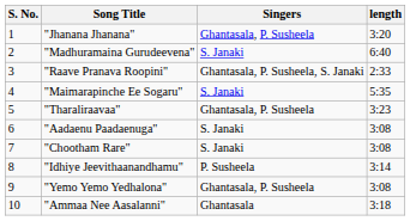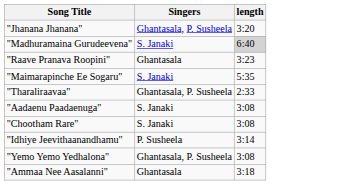 <table class="wikitable">
 <tr>
-<th>S. No.</th>
 <th>Song Title</th>
 <th>Singers</th>
 <th>length</th>
 </tr>
 <tr>
-<td>1</td>
 <td>"Jhanana Jhanana"</td>
 <td><a href='#'>Ghantasala</a>, <a href='#'>P. Susheela</a></td>
 <td>3:20</td>
 </tr>
 <tr>
-<td>2</td>
 <td>"Madhuramaina Gurudeevena"</td>
 <td><a href='#'>S. Janaki</a></td>
-<td>6:40</td>
+<td style="background: lightgrey;">6:40</td>
 </tr>
 <tr>
-<td>3</td>
 <td>"Raave Pranava Roopini"</td>
-<td>Ghantasala, P. Susheela, S. Janaki</td>
-<td>2:33</td>
+<td>Ghantasala</td>
+<td>3:23</td>
 </tr>
 <tr>
-<td>4</td>
 <td>"Maimarapinche Ee Sogaru"</td>
 <td><a href='#'>S. Janaki</a></td>
 <td>5:35</td>
 </tr>
 <tr>
-<td>5</td>
 <td>"Tharaliraavaa"</td>
 <td>Ghantasala, P. Susheela</td>
-<td>3:23</td>
+<td>2:33</td>
 </tr>
 <tr>
-<td>6</td>
 <td>"Aadaenu Paadaenuga"</td>
 <td>S. Janaki</td>
 <td>3:08</td>
 </tr>
 <tr>
-<td>7</td>
 <td>"Chootham Rare"</td>
 <td>S. Janaki</td>
 <td>3:08</td>
 </tr>
 <tr>
-<td>8</td>
 <td>"Idhiye Jeevithaanandhamu"</td>
 <td>P. Susheela</td>
 <td>3:14</td>
 </tr>
 <tr>
-<td>9</td>
 <td>"Yemo Yemo Yedhalona"</td>
 <td>Ghantasala, P. Susheela</td>
 <td>3:08</td>
 </tr>
 <tr>
-<td>10</td>
 <td>"Ammaa Nee Aasalanni"</td>
 <td>Ghantasala</td>
 <td>3:18</td>
 </tr>
 </table>
